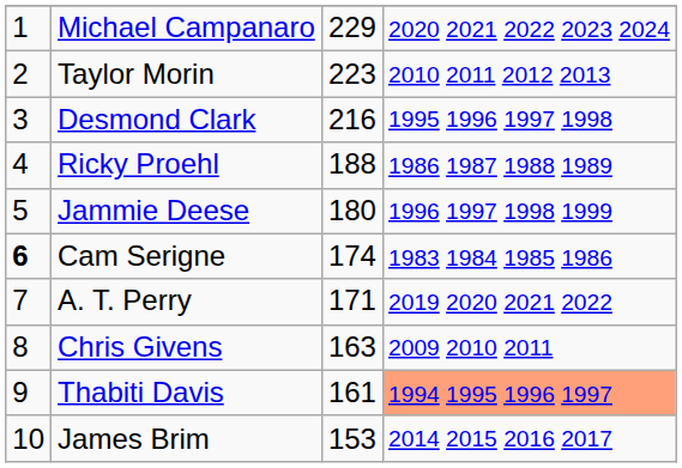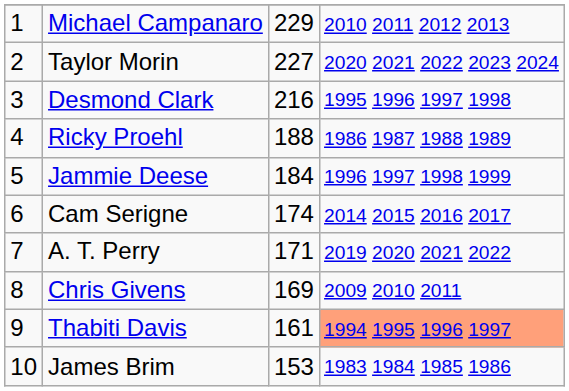 <table class="wikitable">
 <tr>
 </tr>
 <tr>
 <td>1</td>
 <td><a href='#'>Michael Campanaro</a></td>
 <td>229</td>
-<td style="font-size:80%;"><a href='#'>2020</a> <a href='#'>2021</a> <a href='#'>2022</a> <a href='#'>2023</a> <a href='#'>2024</a></td>
+<td style="font-size:80%;"><a href='#'>2010</a> <a href='#'>2011</a> <a href='#'>2012</a> <a href='#'>2013</a></td>
 </tr>
 <tr>
 <td>2</td>
 <td>Taylor Morin</td>
-<td>223</td>
-<td style="font-size:80%;"><a href='#'>2010</a> <a href='#'>2011</a> <a href='#'>2012</a> <a href='#'>2013</a></td>
+<td>227</td>
+<td style="font-size:80%;"><a href='#'>2020</a> <a href='#'>2021</a> <a href='#'>2022</a> <a href='#'>2023</a> <a href='#'>2024</a></td>
 </tr>
 <tr>
 <td>3</td>
 <td><a href='#'>Desmond Clark</a></td>
 <td>216</td>
 <td style="font-size:80%;"><a href='#'>1995</a> <a href='#'>1996</a> <a href='#'>1997</a> <a href='#'>1998</a></td>
 </tr>
 <tr>
 <td>4</td>
 <td><a href='#'>Ricky Proehl</a></td>
 <td>188</td>
 <td style="font-size:80%;"><a href='#'>1986</a> <a href='#'>1987</a> <a href='#'>1988</a> <a href='#'>1989</a></td>
 </tr>
 <tr>
 <td>5</td>
 <td><a href='#'>Jammie Deese</a></td>
-<td>180</td>
+<td>184</td>
 <td style="font-size:80%;"><a href='#'>1996</a> <a href='#'>1997</a> <a href='#'>1998</a> <a href='#'>1999</a></td>
 </tr>
 <tr>
-<td><strong>6</strong></td>
+<td>6</td>
 <td>Cam Serigne</td>
 <td>174</td>
-<td style="font-size:80%;"><a href='#'>1983</a> <a href='#'>1984</a> <a href='#'>1985</a> <a href='#'>1986</a></td>
+<td style="font-size:80%;"><a href='#'>2014</a> <a href='#'>2015</a> <a href='#'>2016</a> <a href='#'>2017</a></td>
 </tr>
 <tr>
 <td>7</td>
 <td>A. T. Perry</td>
 <td>171</td>
 <td style="font-size:80%;"><a href='#'>2019</a> <a href='#'>2020</a> <a href='#'>2021</a> <a href='#'>2022</a></td>
 </tr>
 <tr>
 <td>8</td>
 <td><a href='#'>Chris Givens</a></td>
-<td>163</td>
+<td>169</td>
 <td style="font-size:80%;"><a href='#'>2009</a> <a href='#'>2010</a> <a href='#'>2011</a></td>
 </tr>
 <tr>
 <td>9</td>
 <td><a href='#'>Thabiti Davis</a></td>
 <td>161</td>
 <td style="background: lightsalmon; font-size:80%;"><a href='#'>1994</a> <a href='#'>1995</a> <a href='#'>1996</a> <a href='#'>1997</a></td>
 </tr>
 <tr>
 <td>10</td>
 <td>James Brim</td>
 <td>153</td>
-<td style="font-size:80%;"><a href='#'>2014</a> <a href='#'>2015</a> <a href='#'>2016</a> <a href='#'>2017</a></td>
+<td style="font-size:80%;"><a href='#'>1983</a> <a href='#'>1984</a> <a href='#'>1985</a> <a href='#'>1986</a></td>
 </tr>
 </table>
